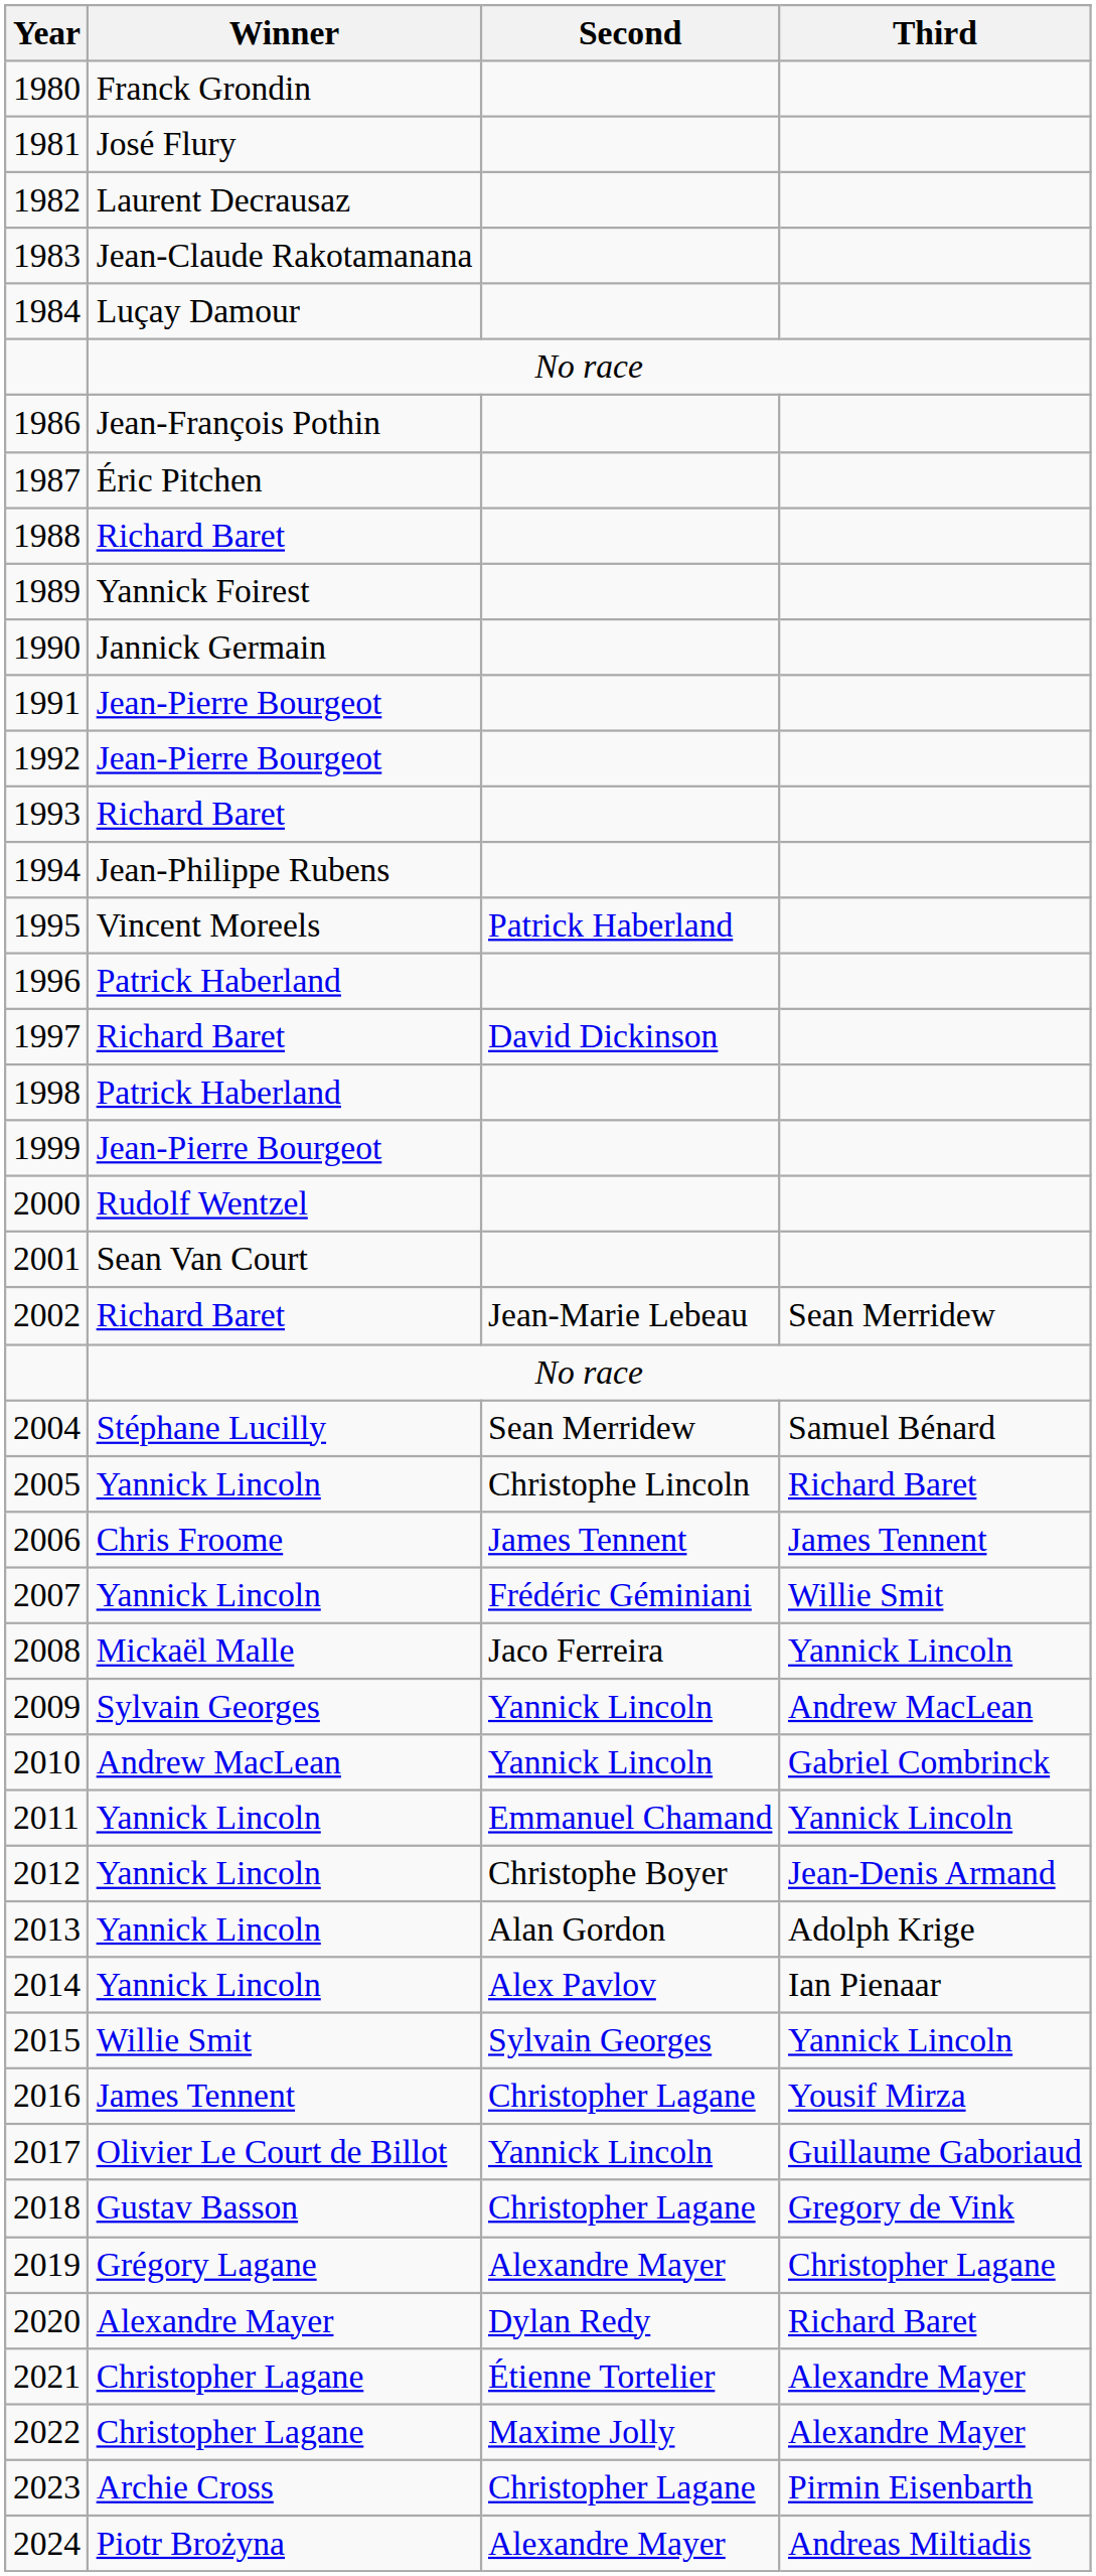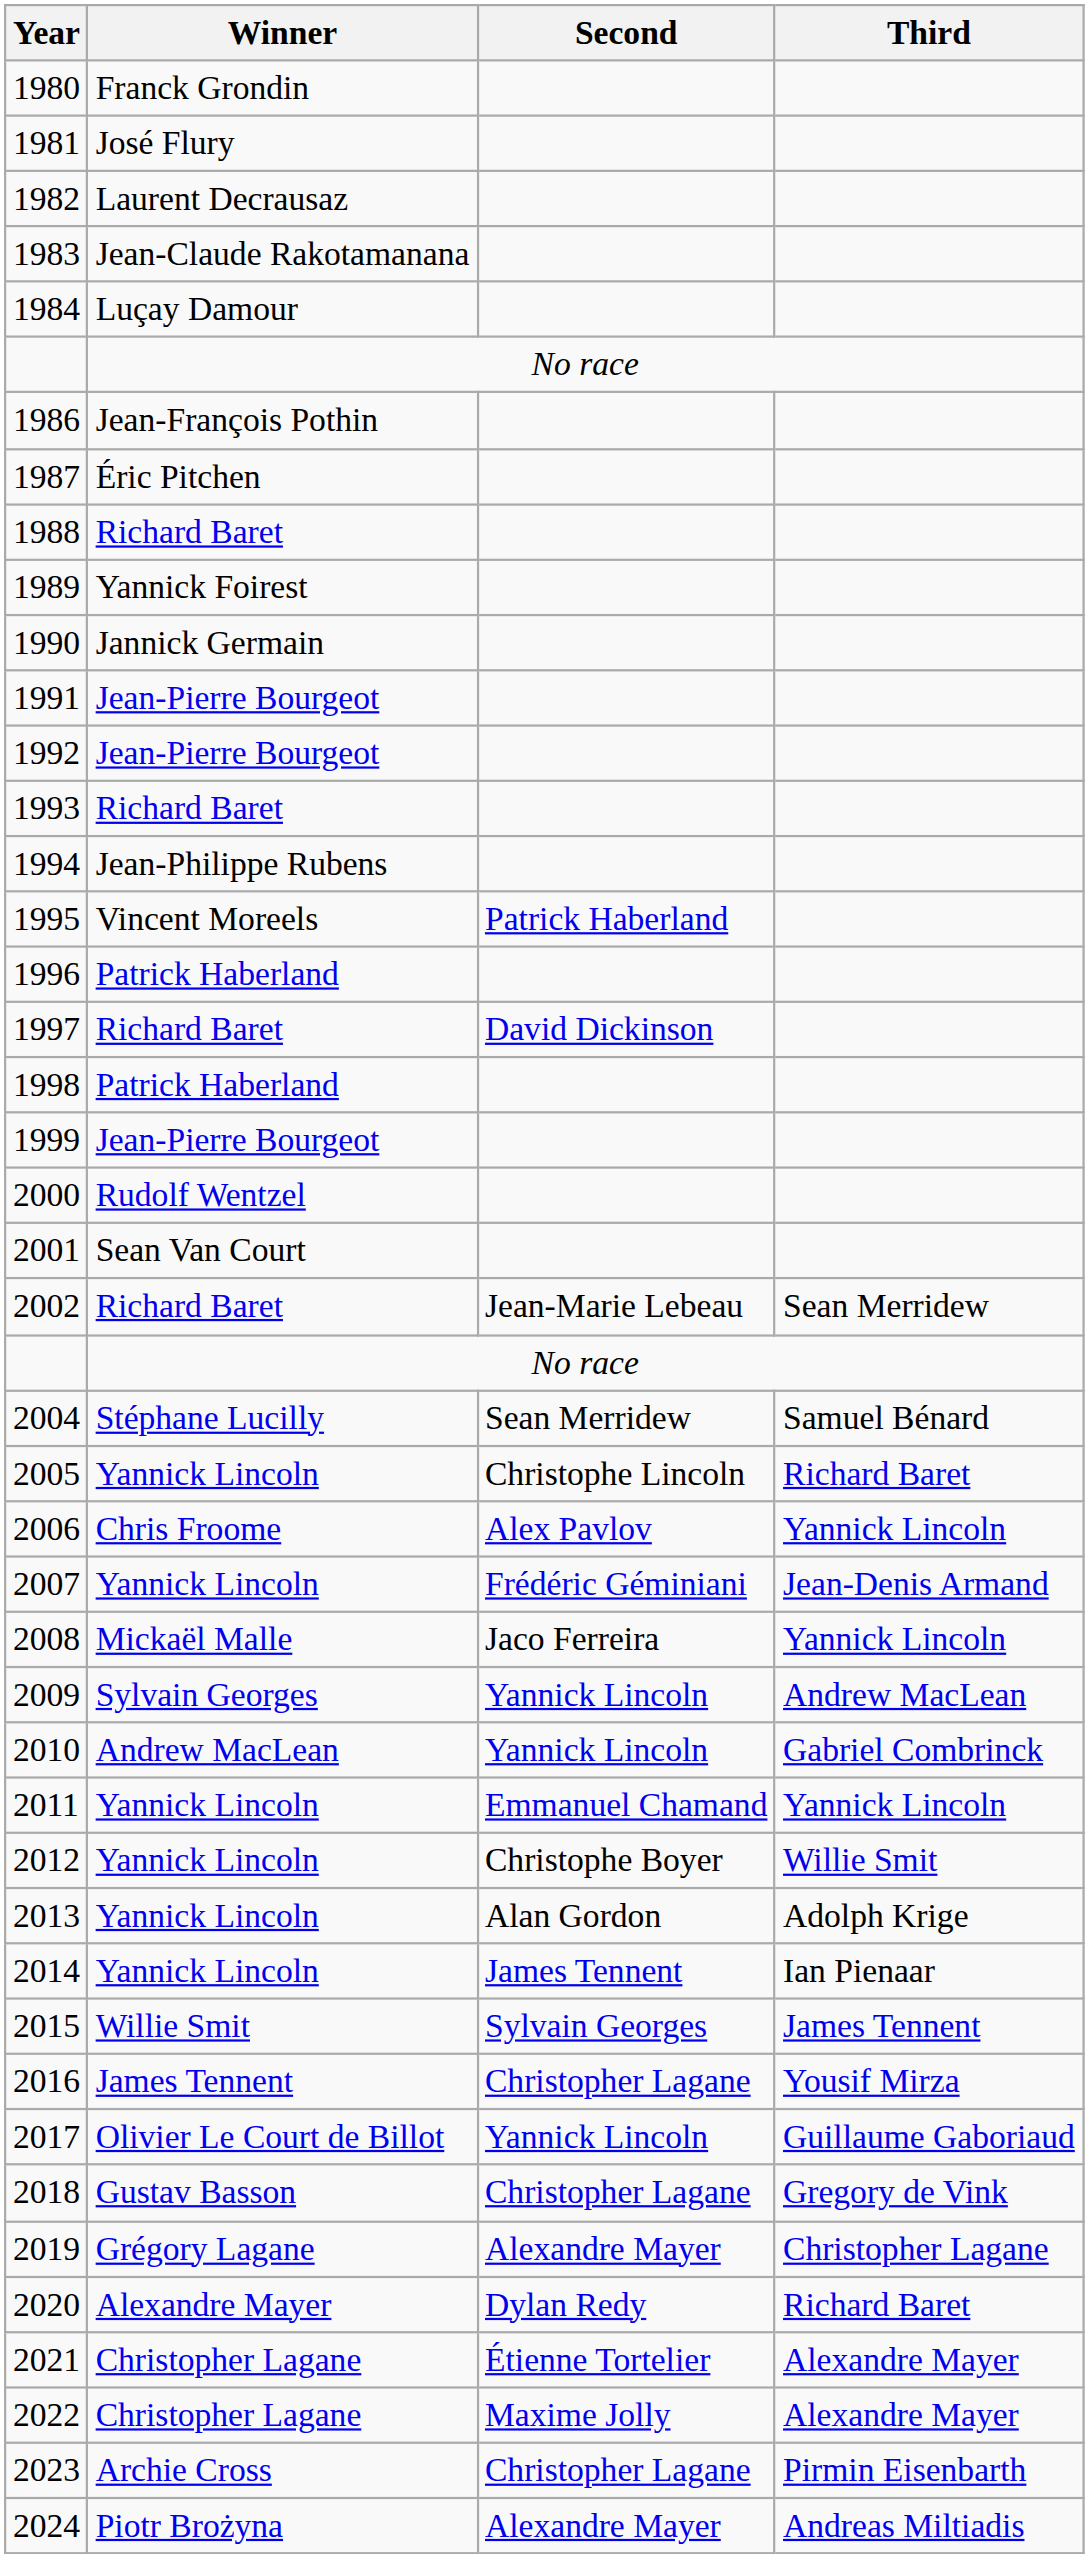 <table class="wikitable sortable" style="font-size:95%">
 <tr>
 <th>Year</th>
 <th>Winner</th>
 <th>Second</th>
 <th>Third</th>
 </tr>
 <tr>
 <td>1980</td>
 <td> Franck Grondin</td>
 <td></td>
 <td></td>
 </tr>
 <tr>
 <td>1981</td>
 <td> José Flury</td>
 <td></td>
 <td></td>
 </tr>
 <tr>
 <td>1982</td>
 <td> Laurent Decrausaz</td>
 <td></td>
 <td></td>
 </tr>
 <tr>
 <td>1983</td>
 <td> Jean-Claude Rakotamanana</td>
 <td></td>
 <td></td>
 </tr>
 <tr>
 <td>1984</td>
 <td> Luçay Damour</td>
 <td></td>
 <td></td>
 </tr>
 <tr>
 <td></td>
 <td colspan=3 align=center><em>No race</em></td>
 </tr>
 <tr>
 <td>1986</td>
 <td> Jean-François Pothin</td>
 <td></td>
 <td></td>
 </tr>
 <tr>
 <td>1987</td>
 <td> Éric Pitchen</td>
 <td></td>
 <td></td>
 </tr>
 <tr>
 <td>1988</td>
 <td> <a href='#'>Richard Baret</a></td>
 <td></td>
 <td></td>
 </tr>
 <tr>
 <td>1989</td>
 <td> Yannick Foirest</td>
 <td></td>
 <td></td>
 </tr>
 <tr>
 <td>1990</td>
 <td> Jannick Germain</td>
 <td></td>
 <td></td>
 </tr>
 <tr>
 <td>1991</td>
 <td> <a href='#'>Jean-Pierre Bourgeot</a></td>
 <td></td>
 <td></td>
 </tr>
 <tr>
 <td>1992</td>
 <td> <a href='#'>Jean-Pierre Bourgeot</a></td>
 <td></td>
 <td></td>
 </tr>
 <tr>
 <td>1993</td>
 <td> <a href='#'>Richard Baret</a></td>
 <td></td>
 <td></td>
 </tr>
 <tr>
 <td>1994</td>
 <td> Jean-Philippe Rubens</td>
 <td></td>
 <td></td>
 </tr>
 <tr>
 <td>1995</td>
 <td> Vincent Moreels</td>
 <td> <a href='#'>Patrick Haberland</a></td>
 <td></td>
 </tr>
 <tr>
 <td>1996</td>
 <td> <a href='#'>Patrick Haberland</a></td>
 <td></td>
 <td></td>
 </tr>
 <tr>
 <td>1997</td>
 <td> <a href='#'>Richard Baret</a></td>
 <td> <a href='#'>David Dickinson</a></td>
 </tr>
 <tr>
 <td>1998</td>
 <td> <a href='#'>Patrick Haberland</a></td>
 <td></td>
 <td></td>
 </tr>
 <tr>
 <td>1999</td>
 <td> <a href='#'>Jean-Pierre Bourgeot</a></td>
 <td></td>
 <td></td>
 </tr>
 <tr>
 <td>2000</td>
 <td> <a href='#'>Rudolf Wentzel</a></td>
 <td></td>
 <td></td>
 </tr>
 <tr>
 <td>2001</td>
 <td> Sean Van Court</td>
 <td></td>
 <td></td>
 </tr>
 <tr>
 <td>2002</td>
 <td> <a href='#'>Richard Baret</a></td>
 <td> Jean-Marie Lebeau</td>
 <td> Sean Merridew</td>
 </tr>
 <tr>
 <td></td>
 <td colspan=3 align=center><em>No race</em></td>
 </tr>
 <tr>
 <td>2004</td>
 <td> <a href='#'>Stéphane Lucilly</a></td>
 <td> Sean Merridew</td>
 <td> Samuel Bénard</td>
 </tr>
 <tr>
 <td>2005</td>
 <td> <a href='#'>Yannick Lincoln</a></td>
 <td> Christophe Lincoln</td>
 <td> <a href='#'>Richard Baret</a></td>
 </tr>
 <tr>
 <td>2006</td>
 <td> <a href='#'>Chris Froome</a></td>
-<td> <a href='#'>James Tennent</a></td>
-<td> <a href='#'>James Tennent</a></td>
+<td> <a href='#'>Alex Pavlov</a></td>
+<td> <a href='#'>Yannick Lincoln</a></td>
 </tr>
 <tr>
 <td>2007</td>
 <td> <a href='#'>Yannick Lincoln</a></td>
 <td> <a href='#'>Frédéric Géminiani</a></td>
-<td> <a href='#'>Willie Smit</a></td>
+<td> <a href='#'>Jean-Denis Armand</a></td>
 </tr>
 <tr>
 <td>2008</td>
 <td> <a href='#'>Mickaël Malle</a></td>
 <td> Jaco Ferreira</td>
 <td> <a href='#'>Yannick Lincoln</a></td>
 </tr>
 <tr>
 <td>2009</td>
 <td> <a href='#'>Sylvain Georges</a></td>
 <td> <a href='#'>Yannick Lincoln</a></td>
 <td> <a href='#'>Andrew MacLean</a></td>
 </tr>
 <tr>
 <td>2010</td>
 <td> <a href='#'>Andrew MacLean</a></td>
 <td> <a href='#'>Yannick Lincoln</a></td>
 <td> <a href='#'>Gabriel Combrinck</a></td>
 </tr>
 <tr>
 <td>2011</td>
 <td> <a href='#'>Yannick Lincoln</a></td>
 <td> <a href='#'>Emmanuel Chamand</a></td>
 <td> <a href='#'>Yannick Lincoln</a></td>
 </tr>
 <tr>
 <td>2012</td>
 <td> <a href='#'>Yannick Lincoln</a></td>
 <td> Christophe Boyer</td>
-<td> <a href='#'>Jean-Denis Armand</a></td>
+<td> <a href='#'>Willie Smit</a></td>
 </tr>
 <tr>
 <td>2013</td>
 <td> <a href='#'>Yannick Lincoln</a></td>
 <td> Alan Gordon</td>
 <td> Adolph Krige</td>
 </tr>
 <tr>
 <td>2014</td>
 <td> <a href='#'>Yannick Lincoln</a></td>
-<td> <a href='#'>Alex Pavlov</a></td>
+<td> <a href='#'>James Tennent</a></td>
 <td> Ian Pienaar</td>
 </tr>
 <tr>
 <td>2015</td>
 <td> <a href='#'>Willie Smit</a></td>
 <td> <a href='#'>Sylvain Georges</a></td>
-<td> <a href='#'>Yannick Lincoln</a></td>
+<td> <a href='#'>James Tennent</a></td>
 </tr>
 <tr>
 <td>2016</td>
 <td> <a href='#'>James Tennent</a></td>
 <td> <a href='#'>Christopher Lagane</a></td>
 <td> <a href='#'>Yousif Mirza</a></td>
 </tr>
 <tr>
 <td>2017</td>
 <td> <a href='#'>Olivier Le Court de Billot</a></td>
 <td> <a href='#'>Yannick Lincoln</a></td>
 <td> <a href='#'>Guillaume Gaboriaud</a></td>
 </tr>
 <tr>
 <td>2018</td>
 <td> <a href='#'>Gustav Basson</a></td>
 <td> <a href='#'>Christopher Lagane</a></td>
 <td> <a href='#'>Gregory de Vink</a></td>
 </tr>
 <tr>
 <td>2019</td>
 <td> <a href='#'>Grégory Lagane</a></td>
 <td> <a href='#'>Alexandre Mayer</a></td>
 <td> <a href='#'>Christopher Lagane</a></td>
 </tr>
 <tr>
 <td>2020</td>
 <td> <a href='#'>Alexandre Mayer</a></td>
 <td> <a href='#'>Dylan Redy</a></td>
 <td> <a href='#'>Richard Baret</a></td>
 </tr>
 <tr>
 <td>2021</td>
 <td> <a href='#'>Christopher Lagane</a></td>
 <td> <a href='#'>Étienne Tortelier</a></td>
 <td> <a href='#'>Alexandre Mayer</a></td>
 </tr>
 <tr>
 <td>2022</td>
 <td> <a href='#'>Christopher Lagane</a></td>
 <td> <a href='#'>Maxime Jolly</a></td>
 <td> <a href='#'>Alexandre Mayer</a></td>
 </tr>
 <tr>
 <td>2023</td>
 <td> <a href='#'>Archie Cross</a></td>
 <td> <a href='#'>Christopher Lagane</a></td>
 <td> <a href='#'>Pirmin Eisenbarth</a></td>
 </tr>
 <tr>
 <td>2024</td>
 <td> <a href='#'>Piotr Brożyna</a></td>
 <td> <a href='#'>Alexandre Mayer</a></td>
 <td> <a href='#'>Andreas Miltiadis</a></td>
 </tr>
 </table>
